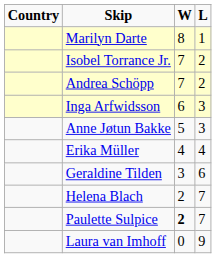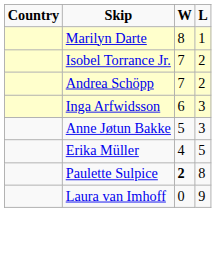 <table class="wikitable">
 <tr align=center>
 <td><strong>Country</strong></td>
 <td><strong>Skip</strong></td>
 <td><strong>W</strong></td>
 <td><strong>L</strong></td>
 </tr>
 <tr bgcolor=#ffffcc>
 <td></td>
 <td><a href='#'>Marilyn Darte</a></td>
 <td>8</td>
 <td>1</td>
 </tr>
 <tr bgcolor=#ffffcc>
 <td></td>
 <td><a href='#'>Isobel Torrance Jr.</a></td>
 <td>7</td>
 <td>2</td>
 </tr>
 <tr bgcolor=#ffffcc>
 <td></td>
 <td><a href='#'>Andrea Schöpp</a></td>
 <td>7</td>
 <td>2</td>
 </tr>
 <tr bgcolor=#ffffcc>
 <td></td>
 <td><a href='#'>Inga Arfwidsson</a></td>
 <td>6</td>
 <td>3</td>
 </tr>
 <tr>
 <td></td>
 <td><a href='#'>Anne Jøtun Bakke</a></td>
 <td>5</td>
 <td>3</td>
 </tr>
 <tr>
 <td></td>
 <td><a href='#'>Erika Müller</a></td>
 <td>4</td>
-<td>4</td>
-</tr>
-<tr>
-<td></td>
-<td><a href='#'>Geraldine Tilden</a></td>
-<td>3</td>
-<td>6</td>
-</tr>
-<tr>
-<td></td>
-<td><a href='#'>Helena Blach</a></td>
-<td>2</td>
-<td>7</td>
+<td>5</td>
 </tr>
 <tr>
 <td></td>
 <td><a href='#'>Paulette Sulpice</a></td>
 <td><strong>2</strong></td>
-<td>7</td>
+<td>8</td>
 </tr>
 <tr>
 <td></td>
 <td><a href='#'>Laura van Imhoff</a></td>
 <td>0</td>
 <td>9</td>
 </tr>
 </table>
